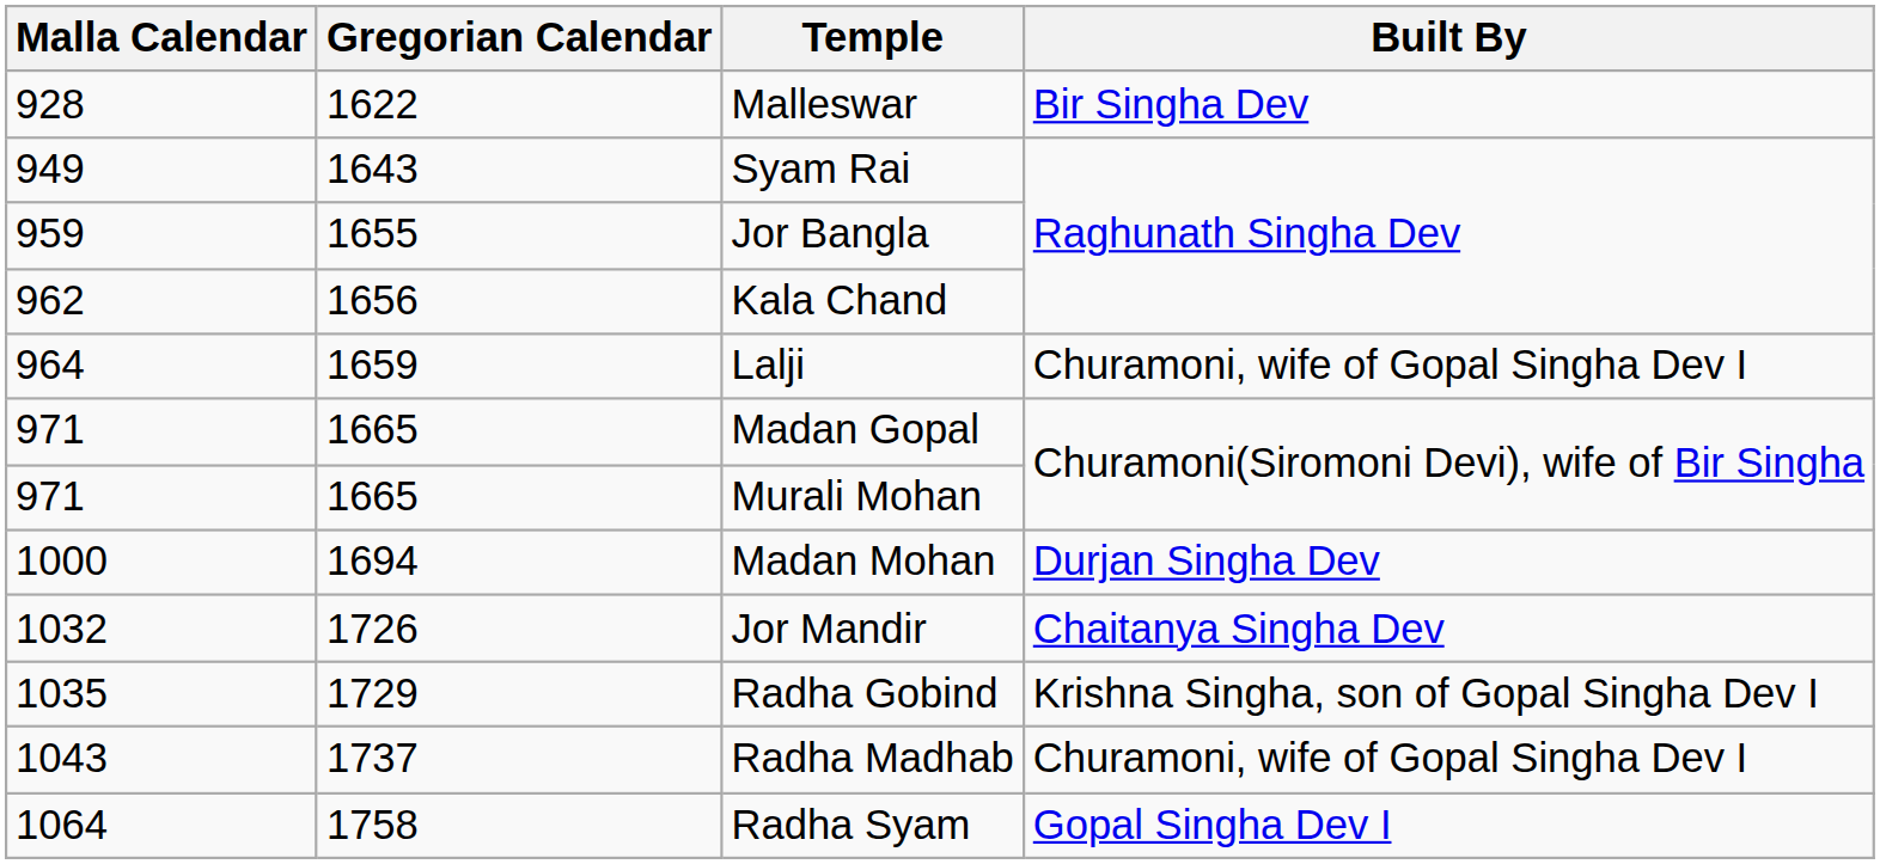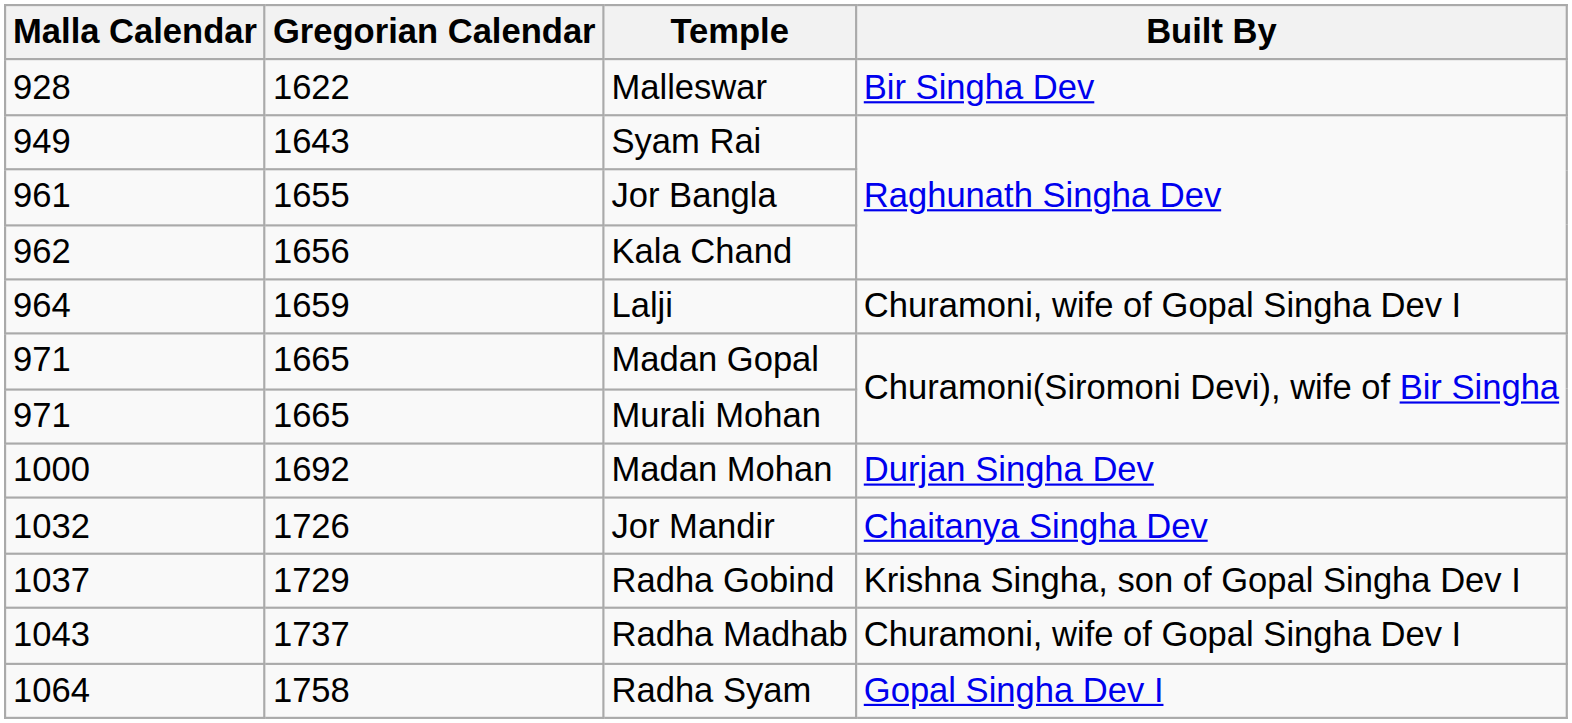 <table class="wikitable">
 <tr>
 <th>Malla Calendar</th>
 <th>Gregorian Calendar</th>
 <th>Temple</th>
 <th>Built By</th>
 </tr>
 <tr>
 <td>928</td>
 <td>1622</td>
 <td>Malleswar</td>
 <td><a href='#'>Bir Singha Dev</a></td>
 </tr>
 <tr>
 <td>949</td>
 <td>1643</td>
 <td>Syam Rai</td>
 <td rowspan="3"><a href='#'>Raghunath Singha Dev</a></td>
 </tr>
 <tr>
-<td>959</td>
+<td>961</td>
 <td>1655</td>
 <td>Jor Bangla</td>
 </tr>
 <tr>
 <td>962</td>
 <td>1656</td>
 <td>Kala Chand</td>
 </tr>
 <tr>
 <td>964</td>
 <td>1659</td>
 <td>Lalji</td>
 <td>Churamoni, wife of Gopal Singha Dev I</td>
 </tr>
 <tr>
 <td>971</td>
 <td>1665</td>
 <td>Madan Gopal</td>
 <td rowspan="2">Churamoni(Siromoni Devi), wife of <a href='#'>Bir Singha</a></td>
 </tr>
 <tr>
 <td>971</td>
 <td>1665</td>
 <td>Murali Mohan</td>
 </tr>
 <tr>
 <td>1000</td>
-<td>1694</td>
+<td>1692</td>
 <td>Madan Mohan</td>
 <td><a href='#'>Durjan Singha Dev</a></td>
 </tr>
 <tr>
 <td>1032</td>
 <td>1726</td>
 <td>Jor Mandir</td>
 <td><a href='#'>Chaitanya Singha Dev</a></td>
 </tr>
 <tr>
-<td>1035</td>
+<td>1037</td>
 <td>1729</td>
 <td>Radha Gobind</td>
 <td>Krishna Singha, son of Gopal Singha Dev I</td>
 </tr>
 <tr>
 <td>1043</td>
 <td>1737</td>
 <td>Radha Madhab</td>
 <td>Churamoni, wife of Gopal Singha Dev I</td>
 </tr>
 <tr>
 <td>1064</td>
 <td>1758</td>
 <td>Radha Syam</td>
 <td><a href='#'>Gopal Singha Dev I</a></td>
 </tr>
 </table>
